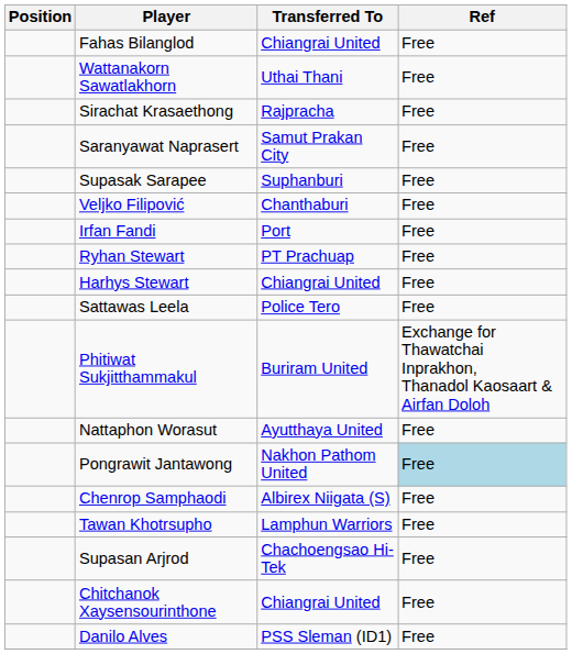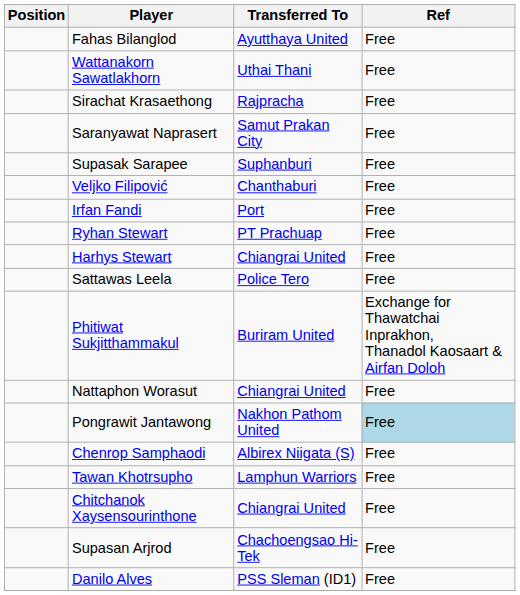 <table class="wikitable sortable" style="width:90%; text-align:center; font-size:100%; text-align:left;">
 <tr>
 <th>Position</th>
 <th>Player</th>
 <th>Transferred To</th>
 <th>Ref</th>
 </tr>
 <tr>
 <td></td>
 <td> Fahas Bilanglod</td>
-<td> <a href='#'>Chiangrai United</a></td>
+<td> <a href='#'>Ayutthaya United</a></td>
 <td>Free</td>
 </tr>
 <tr>
 <td></td>
 <td> <a href='#'>Wattanakorn Sawatlakhorn</a></td>
 <td> <a href='#'>Uthai Thani</a></td>
 <td>Free</td>
 </tr>
 <tr>
 <td></td>
 <td> Sirachat Krasaethong</td>
 <td> <a href='#'>Rajpracha</a></td>
 <td>Free</td>
 </tr>
 <tr>
 <td></td>
 <td> Saranyawat Naprasert</td>
 <td> <a href='#'>Samut Prakan City</a></td>
 <td>Free</td>
 </tr>
 <tr>
 <td></td>
 <td> Supasak Sarapee</td>
 <td> <a href='#'>Suphanburi</a></td>
 <td>Free</td>
 </tr>
 <tr>
 <td></td>
 <td> <a href='#'>Veljko Filipović</a></td>
 <td> <a href='#'>Chanthaburi</a></td>
 <td>Free</td>
 </tr>
 <tr>
 <td></td>
 <td> <a href='#'>Irfan Fandi</a></td>
 <td> <a href='#'>Port</a></td>
 <td>Free </td>
 </tr>
 <tr>
 <td></td>
 <td> <a href='#'>Ryhan Stewart</a></td>
 <td> <a href='#'>PT Prachuap</a></td>
 <td>Free </td>
 </tr>
 <tr>
 <td></td>
 <td> <a href='#'>Harhys Stewart</a></td>
 <td> <a href='#'>Chiangrai United</a></td>
 <td>Free</td>
 </tr>
 <tr>
 <td></td>
 <td> Sattawas Leela</td>
 <td> <a href='#'>Police Tero</a></td>
 <td>Free</td>
 </tr>
 <tr>
 <td></td>
 <td> <a href='#'>Phitiwat Sukjitthammakul</a></td>
 <td> <a href='#'>Buriram United</a></td>
 <td>Exchange for  Thawatchai Inprakhon, <br>  Thanadol Kaosaart &  <a href='#'>Airfan Doloh</a></td>
 </tr>
 <tr>
 <td></td>
 <td> Nattaphon Worasut</td>
-<td> <a href='#'>Ayutthaya United</a></td>
+<td> <a href='#'>Chiangrai United</a></td>
 <td>Free</td>
 </tr>
 <tr>
 <td></td>
 <td> Pongrawit Jantawong</td>
 <td> <a href='#'>Nakhon Pathom United</a></td>
 <td style="background: lightblue;">Free</td>
 </tr>
 <tr>
 <td></td>
 <td> <a href='#'>Chenrop Samphaodi</a></td>
 <td> <a href='#'>Albirex Niigata (S)</a></td>
 <td>Free </td>
 </tr>
 <tr>
 <td></td>
 <td> <a href='#'>Tawan Khotrsupho</a></td>
 <td> <a href='#'>Lamphun Warriors</a></td>
 <td>Free</td>
 </tr>
 <tr>
 <td></td>
-<td> Supasan Arjrod</td>
-<td> <a href='#'>Chachoengsao Hi-Tek</a></td>
+<td> <a href='#'>Chitchanok Xaysensourinthone</a></td>
+<td> <a href='#'>Chiangrai United</a></td>
 <td>Free</td>
 </tr>
 <tr>
 <td></td>
-<td> <a href='#'>Chitchanok Xaysensourinthone</a></td>
-<td> <a href='#'>Chiangrai United</a></td>
+<td> Supasan Arjrod</td>
+<td> <a href='#'>Chachoengsao Hi-Tek</a></td>
 <td>Free</td>
 </tr>
 <tr>
 <td></td>
 <td> <a href='#'>Danilo Alves</a></td>
 <td> <a href='#'>PSS Sleman</a> (ID1)</td>
 <td>Free </td>
 </tr>
 <tr>
 </tr>
 </table>
